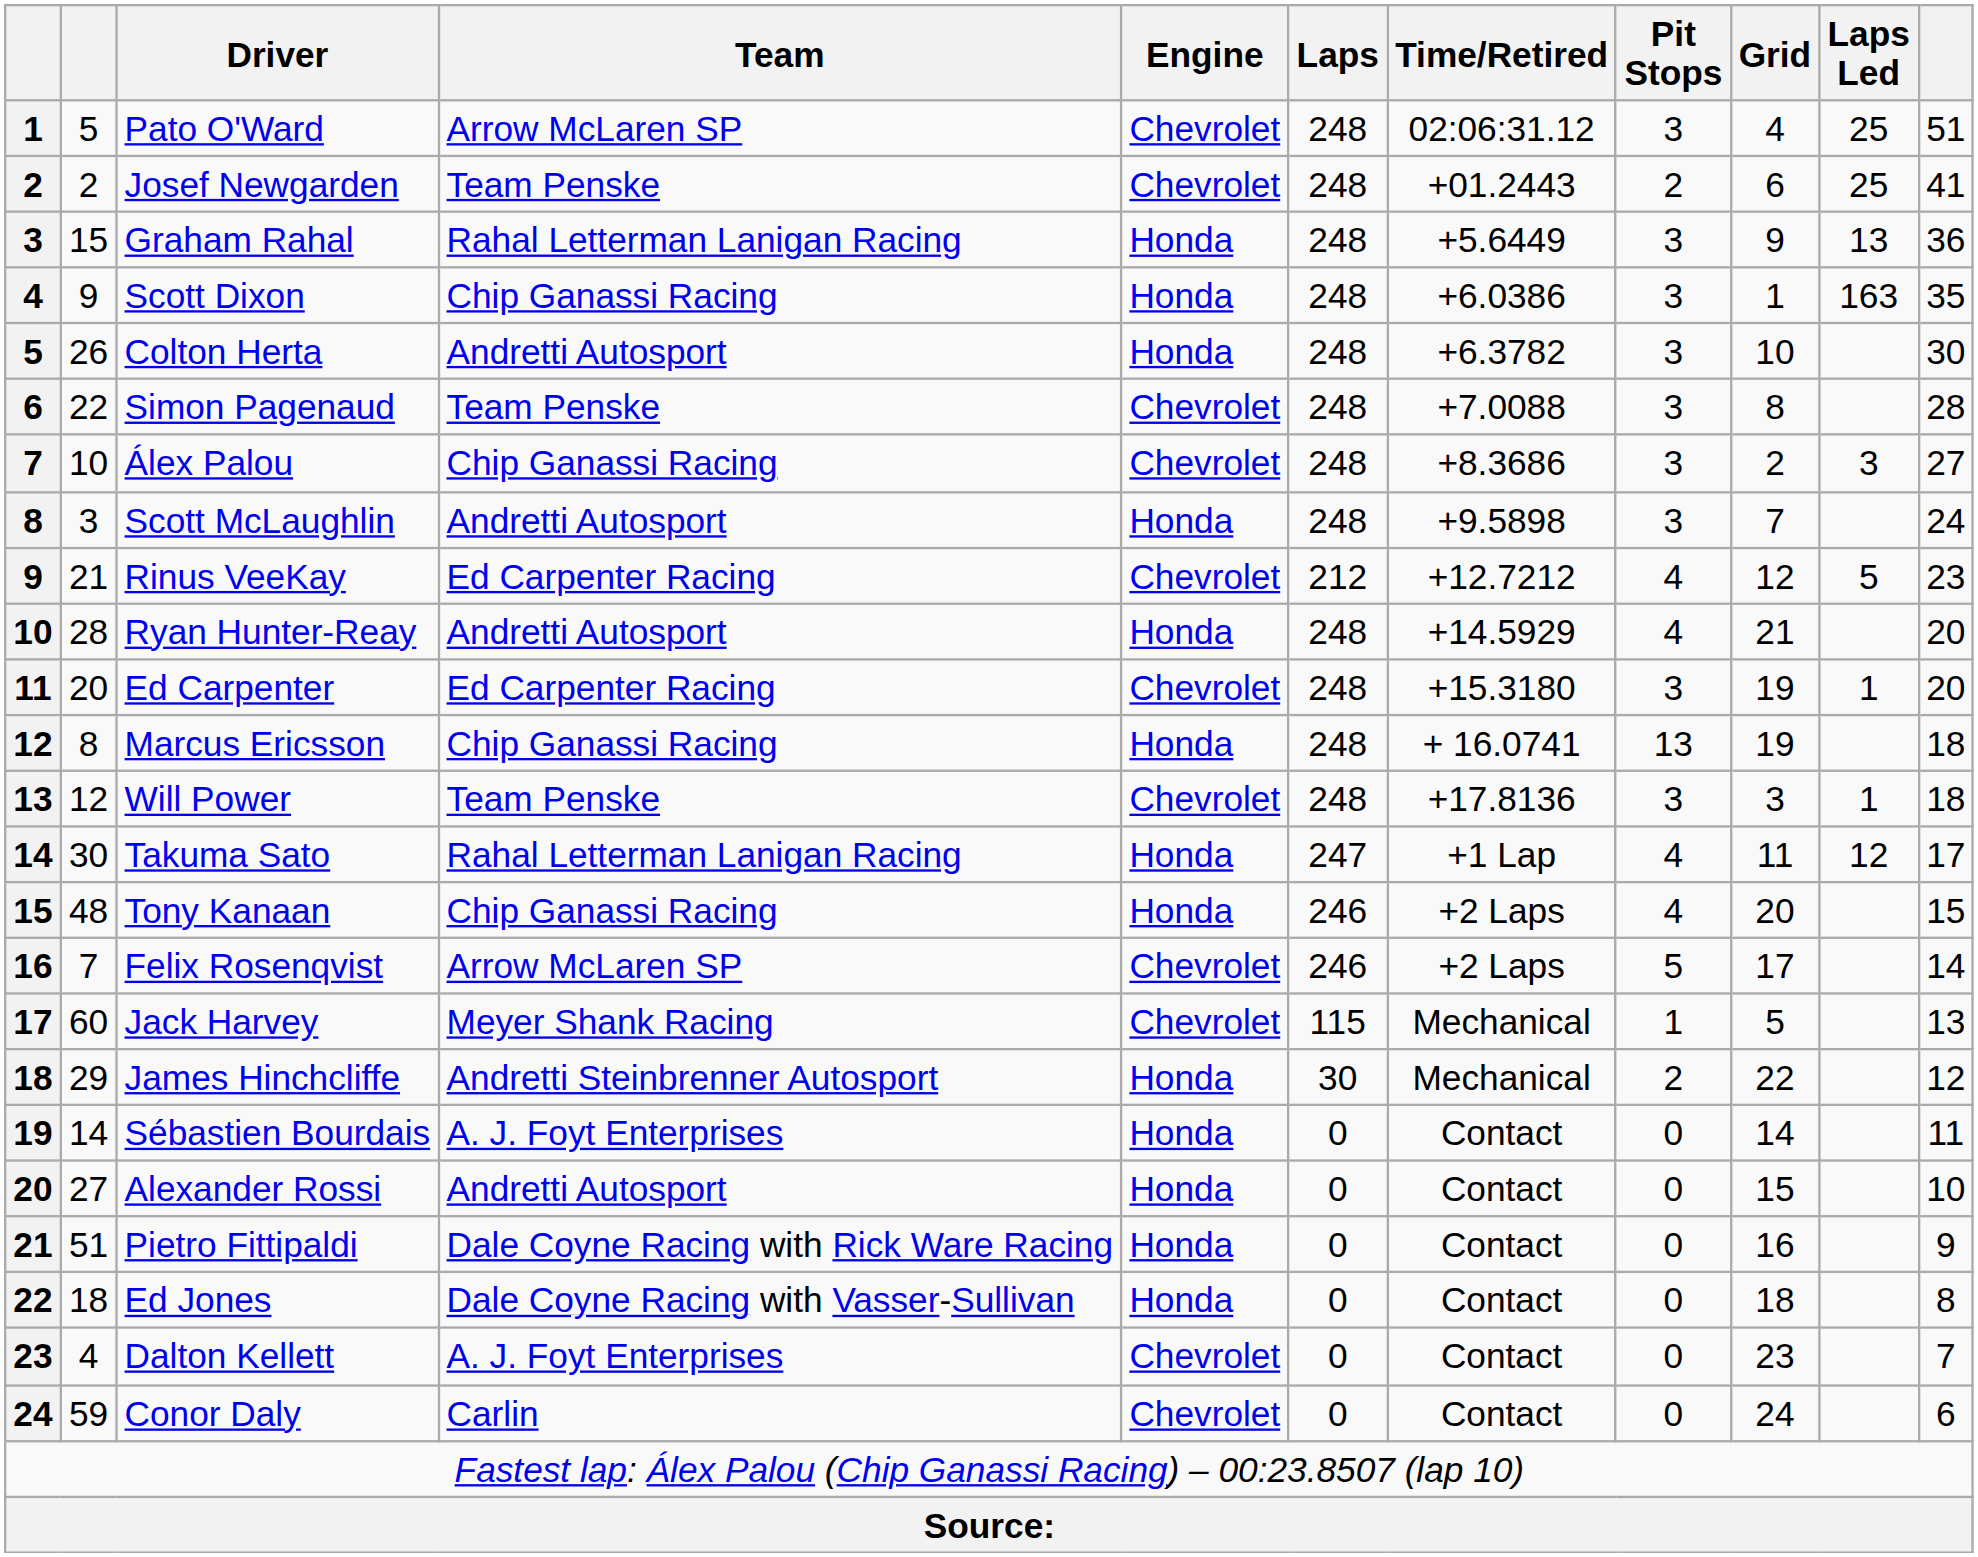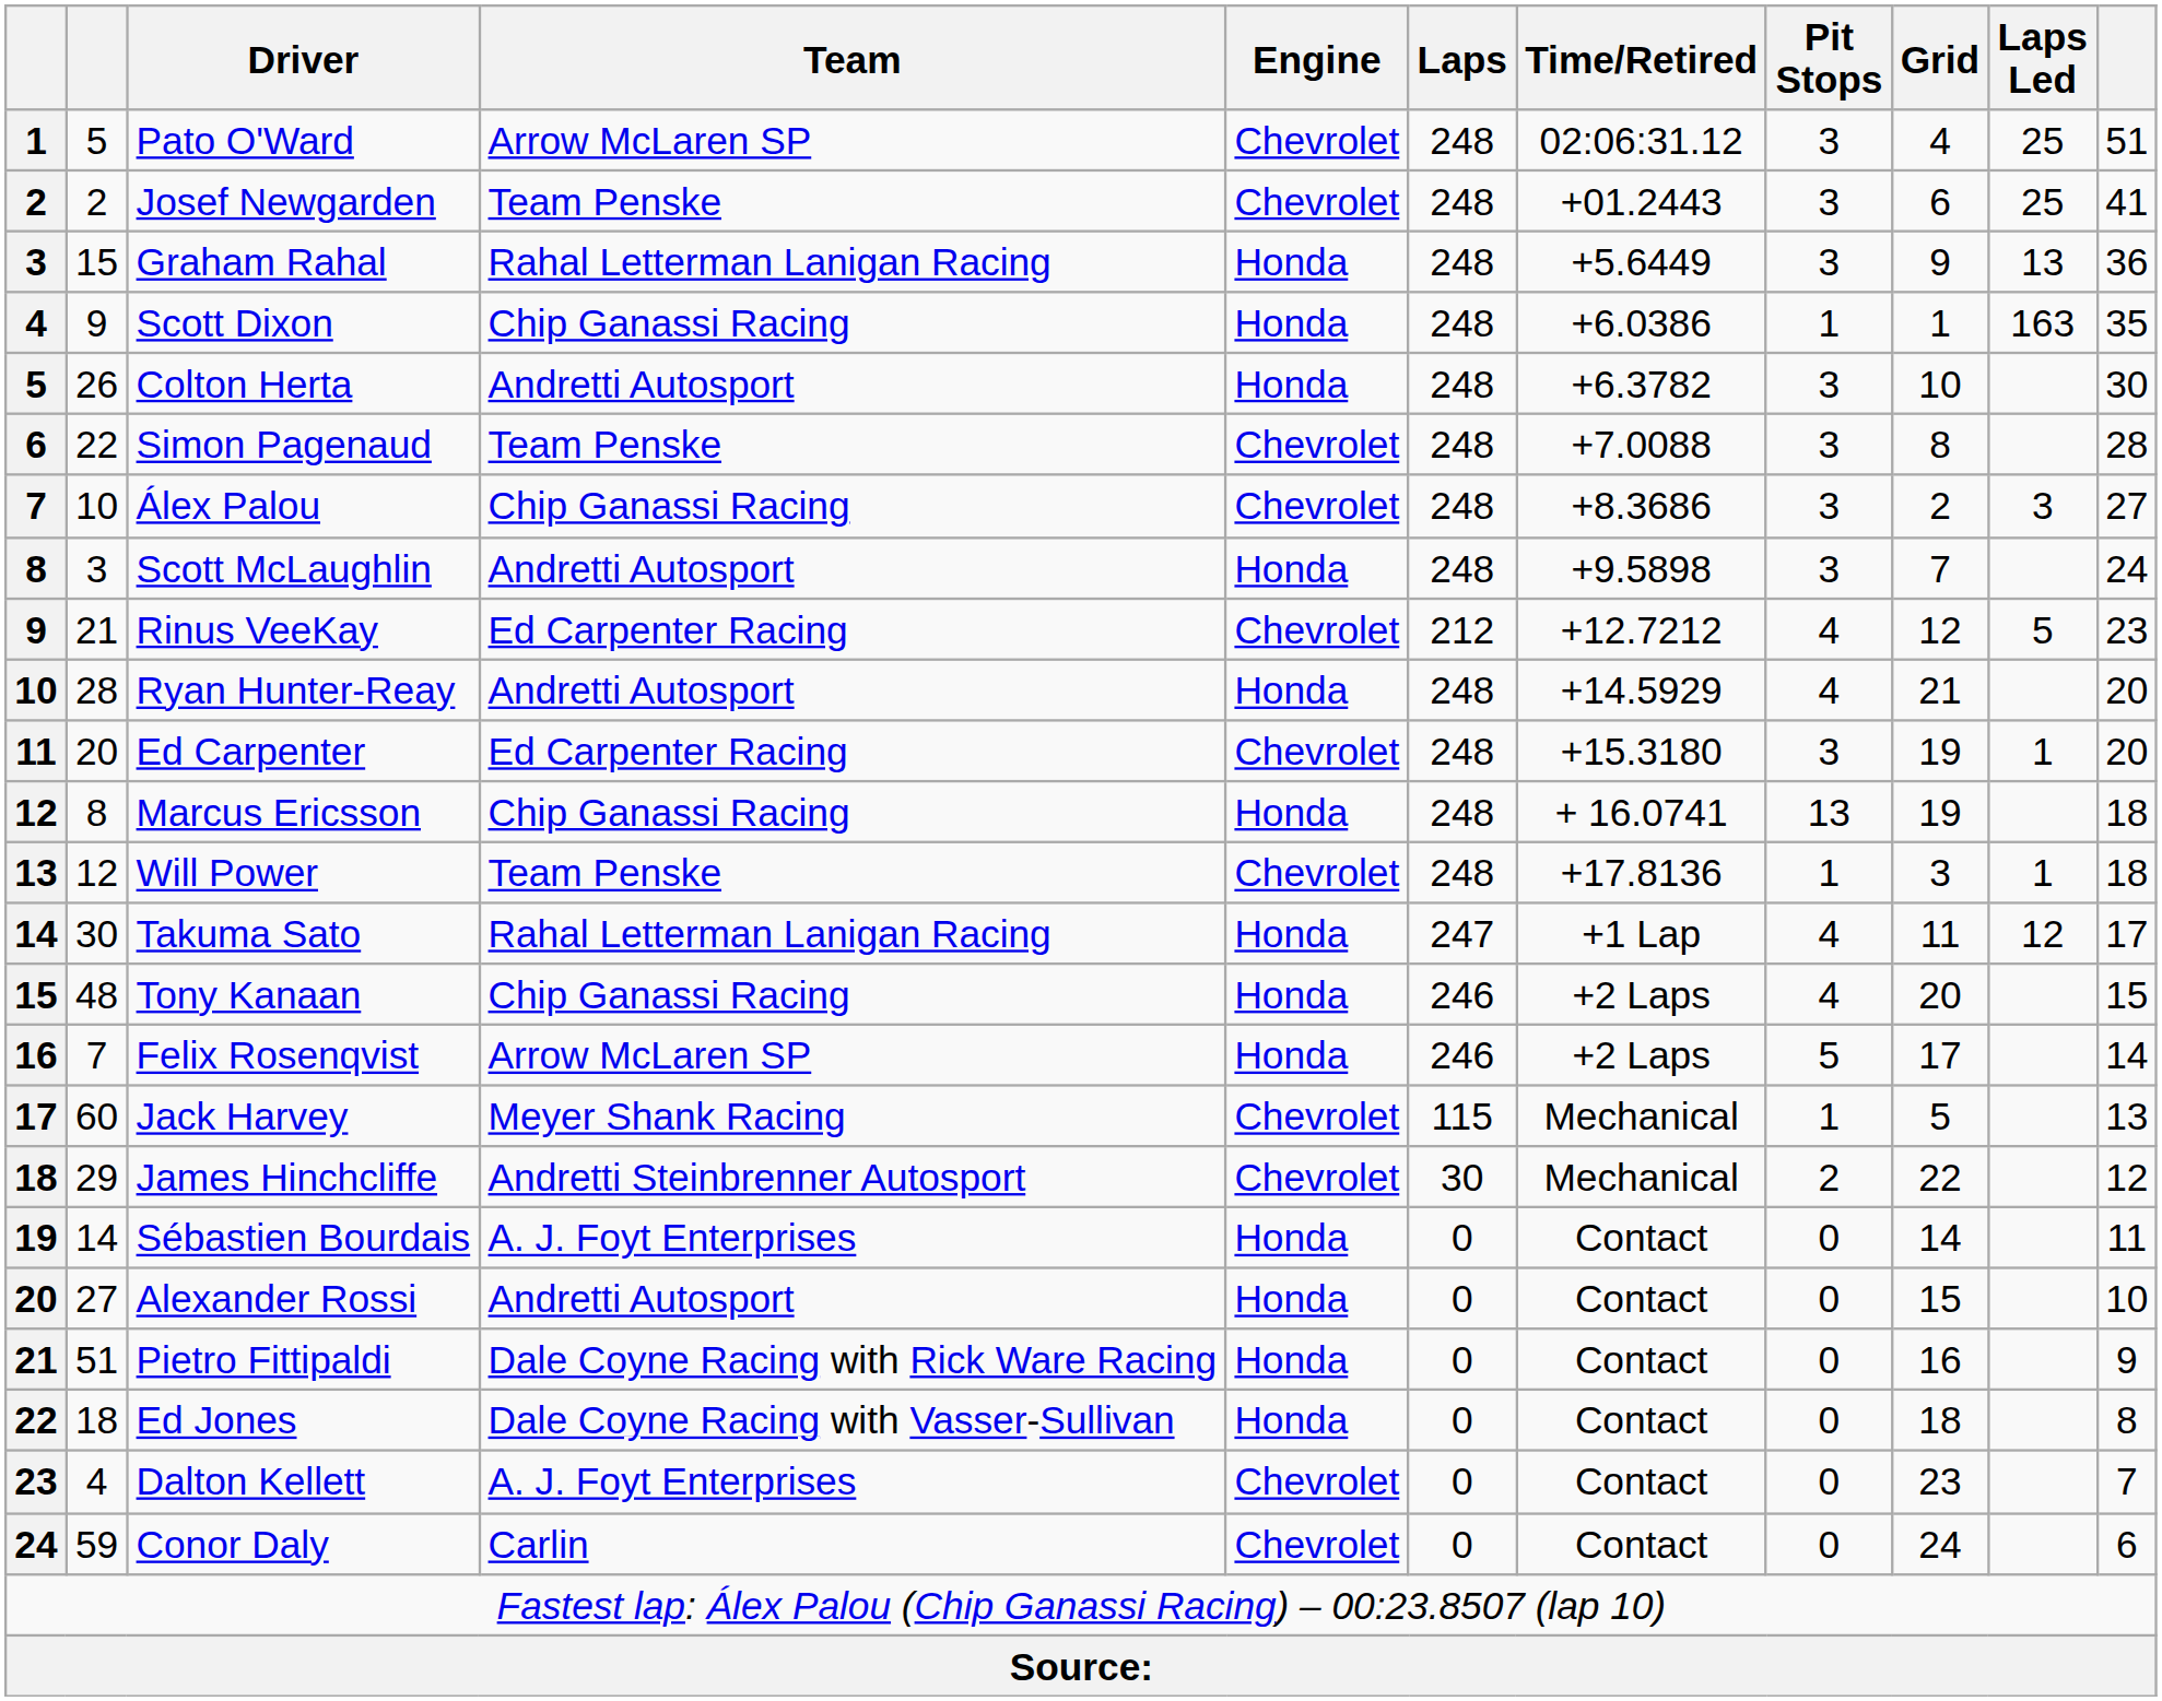 <table class="wikitable sortable" style="font-size:95%;">
 <tr>
 <th scope="col"></th>
 <th scope="col"></th>
 <th scope="col">Driver</th>
 <th scope="col">Team</th>
 <th scope="col">Engine</th>
 <th class="unsortable" scope="col">Laps</th>
 <th class="unsortable" scope="col">Time/Retired</th>
 <th scope="col">Pit<br>Stops</th>
 <th scope="col">Grid</th>
 <th scope="col">Laps<br>Led</th>
 <th scope="col"></th>
 </tr>
 <tr>
 <th>1</th>
 <td align="center">5</td>
 <td> <a href='#'>Pato O'Ward</a></td>
 <td><a href='#'>Arrow McLaren SP</a></td>
 <td><a href='#'>Chevrolet</a></td>
 <td align="center">248</td>
 <td align="center">02:06:31.12</td>
 <td align="center">3</td>
 <td align="center">4</td>
 <td align="center">25</td>
 <td align="center">51</td>
 </tr>
 <tr>
 <th>2</th>
 <td align="center">2</td>
 <td> <a href='#'>Josef Newgarden</a> <strong></strong></td>
 <td><a href='#'>Team Penske</a></td>
 <td><a href='#'>Chevrolet</a></td>
 <td align="center">248</td>
 <td align="center">+01.2443</td>
-<td align="center">2</td>
+<td align="center">3</td>
 <td align="center">6</td>
 <td align="center">25</td>
 <td align="center">41</td>
 </tr>
 <tr>
 <th>3</th>
 <td align="center">15</td>
 <td> <a href='#'>Graham Rahal</a> <strong></strong></td>
 <td><a href='#'>Rahal Letterman Lanigan Racing</a></td>
 <td><a href='#'>Honda</a></td>
 <td align="center">248</td>
 <td align="center">+5.6449</td>
 <td align="center">3</td>
 <td align="center">9</td>
 <td align="center">13</td>
 <td align="center">36</td>
 </tr>
 <tr>
 <th>4</th>
 <td align="center">9</td>
 <td> <a href='#'>Scott Dixon</a> <strong></strong></td>
 <td><a href='#'>Chip Ganassi Racing</a></td>
 <td><a href='#'>Honda</a></td>
 <td align="center">248</td>
 <td align="center">+6.0386</td>
-<td align="center">3</td>
+<td align="center">1</td>
 <td align="center">1</td>
 <td align="center">163</td>
 <td align="center">35</td>
 </tr>
 <tr>
 <th>5</th>
 <td align="center">26</td>
 <td> <a href='#'>Colton Herta</a></td>
 <td><a href='#'>Andretti Autosport</a></td>
 <td><a href='#'>Honda</a></td>
 <td align="center">248</td>
 <td align="center">+6.3782</td>
 <td align="center">3</td>
 <td align="center">10</td>
 <td align="center"></td>
 <td align="center">30</td>
 </tr>
 <tr>
 <th>6</th>
 <td align="center">22</td>
 <td> <a href='#'>Simon Pagenaud</a></td>
 <td><a href='#'>Team Penske</a></td>
 <td><a href='#'>Chevrolet</a></td>
 <td align="center">248</td>
 <td align="center">+7.0088</td>
 <td align="center">3</td>
 <td align="center">8</td>
 <td align="center"></td>
 <td align="center">28</td>
 </tr>
 <tr>
 <th>7</th>
 <td align="center">10</td>
 <td> <a href='#'>Álex Palou</a></td>
 <td><a href='#'>Chip Ganassi Racing</a></td>
 <td><a href='#'>Chevrolet</a></td>
 <td align="center">248</td>
 <td align="center">+8.3686</td>
 <td align="center">3</td>
 <td align="center">2</td>
 <td align="center">3</td>
 <td align="center">27</td>
 </tr>
 <tr>
 <th>8</th>
 <td align="center">3</td>
 <td> <a href='#'>Scott McLaughlin</a> <strong></strong></td>
 <td><a href='#'>Andretti Autosport</a></td>
 <td><a href='#'>Honda</a></td>
 <td align="center">248</td>
 <td align="center">+9.5898</td>
 <td align="center">3</td>
 <td align="center">7</td>
 <td align="center"></td>
 <td align="center">24</td>
 </tr>
 <tr>
 <th>9</th>
 <td align="center">21</td>
 <td> <a href='#'>Rinus VeeKay</a></td>
 <td><a href='#'>Ed Carpenter Racing</a></td>
 <td><a href='#'>Chevrolet</a></td>
 <td align="center">212</td>
 <td align="center">+12.7212</td>
 <td align="center">4</td>
 <td align="center">12</td>
 <td align="center">5</td>
 <td align="center">23</td>
 </tr>
 <tr>
 <th>10</th>
 <td align="center">28</td>
 <td> <a href='#'>Ryan Hunter-Reay</a></td>
 <td><a href='#'>Andretti Autosport</a></td>
 <td><a href='#'>Honda</a></td>
 <td align="center">248</td>
 <td align="center">+14.5929</td>
 <td align="center">4</td>
 <td align="center">21</td>
 <td align="center"></td>
 <td align="center">20</td>
 </tr>
 <tr>
 <th>11</th>
 <td align="center">20</td>
 <td> <a href='#'>Ed Carpenter</a> <strong></strong></td>
 <td><a href='#'>Ed Carpenter Racing</a></td>
 <td><a href='#'>Chevrolet</a></td>
 <td align="center">248</td>
 <td align="center">+15.3180</td>
 <td align="center">3</td>
 <td align="center">19</td>
 <td align="center">1</td>
 <td align="center">20</td>
 </tr>
 <tr>
 <th>12</th>
 <td align="center">8</td>
 <td> <a href='#'>Marcus Ericsson</a></td>
 <td><a href='#'>Chip Ganassi Racing</a></td>
 <td><a href='#'>Honda</a></td>
 <td align="center">248</td>
 <td align="center">+ 16.0741</td>
 <td align="center">13</td>
 <td align="center">19</td>
 <td align="center"></td>
 <td align="center">18</td>
 </tr>
 <tr>
 <th>13</th>
 <td align="center">12</td>
 <td> <a href='#'>Will Power</a></td>
 <td><a href='#'>Team Penske</a></td>
 <td><a href='#'>Chevrolet</a></td>
 <td align="center">248</td>
 <td align="center">+17.8136</td>
-<td align="center">3</td>
+<td align="center">1</td>
 <td align="center">3</td>
 <td align="center">1</td>
 <td align="center">18</td>
 </tr>
 <tr>
 <th>14</th>
 <td align="center">30</td>
 <td> <a href='#'>Takuma Sato</a></td>
 <td><a href='#'>Rahal Letterman Lanigan Racing</a></td>
 <td><a href='#'>Honda</a></td>
 <td align="center">247</td>
 <td align="center">+1 Lap</td>
 <td align="center">4</td>
 <td align="center">11</td>
 <td align="center">12</td>
 <td align="center">17</td>
 </tr>
 <tr>
 <th>15</th>
 <td align="center">48</td>
 <td> <a href='#'>Tony Kanaan</a> <strong></strong></td>
 <td><a href='#'>Chip Ganassi Racing</a></td>
 <td><a href='#'>Honda</a></td>
 <td align="center">246</td>
 <td align="center">+2 Laps</td>
 <td align="center">4</td>
 <td align="center">20</td>
 <td align="center"></td>
 <td align="center">15</td>
 </tr>
 <tr>
 <th>16</th>
 <td align="center">7</td>
 <td> <a href='#'>Felix Rosenqvist</a></td>
 <td><a href='#'>Arrow McLaren SP</a></td>
-<td><a href='#'>Chevrolet</a></td>
+<td><a href='#'>Honda</a></td>
 <td align="center">246</td>
 <td align="center">+2 Laps</td>
 <td align="center">5</td>
 <td align="center">17</td>
 <td align="center"></td>
 <td align="center">14</td>
 </tr>
 <tr>
 <th>17</th>
 <td align="center">60</td>
 <td> <a href='#'>Jack Harvey</a></td>
 <td><a href='#'>Meyer Shank Racing</a></td>
 <td><a href='#'>Chevrolet</a></td>
 <td align="center">115</td>
 <td align="center">Mechanical</td>
 <td align="center">1</td>
 <td align="center">5</td>
 <td align="center"></td>
 <td align="center">13</td>
 </tr>
 <tr>
 <th>18</th>
 <td align="center">29</td>
 <td> <a href='#'>James Hinchcliffe</a></td>
 <td><a href='#'>Andretti Steinbrenner Autosport</a></td>
-<td><a href='#'>Honda</a></td>
+<td><a href='#'>Chevrolet</a></td>
 <td align="center">30</td>
 <td align="center">Mechanical</td>
 <td align="center">2</td>
 <td align="center">22</td>
 <td align="center"></td>
 <td align="center">12</td>
 </tr>
 <tr>
 <th>19</th>
 <td align="center">14</td>
 <td> <a href='#'>Sébastien Bourdais</a></td>
 <td><a href='#'>A. J. Foyt Enterprises</a></td>
 <td><a href='#'>Honda</a></td>
 <td align="center">0</td>
 <td align="center">Contact</td>
 <td align="center">0</td>
 <td align="center">14</td>
 <td align="center"></td>
 <td align="center">11</td>
 </tr>
 <tr>
 <th>20</th>
 <td align="center">27</td>
 <td> <a href='#'>Alexander Rossi</a></td>
 <td><a href='#'>Andretti Autosport</a></td>
 <td><a href='#'>Honda</a></td>
 <td align="center">0</td>
 <td align="center">Contact</td>
 <td align="center">0</td>
 <td align="center">15</td>
 <td align="center"></td>
 <td align="center">10</td>
 </tr>
 <tr>
 <th>21</th>
 <td align="center">51</td>
 <td> <a href='#'>Pietro Fittipaldi</a></td>
 <td><a href='#'>Dale Coyne Racing</a> with <a href='#'>Rick Ware Racing</a></td>
 <td><a href='#'>Honda</a></td>
 <td align="center">0</td>
 <td align="center">Contact</td>
 <td align="center">0</td>
 <td align="center">16</td>
 <td align="center"></td>
 <td align="center">9</td>
 </tr>
 <tr>
 <th>22</th>
 <td align="center">18</td>
 <td> <a href='#'>Ed Jones</a></td>
 <td><a href='#'>Dale Coyne Racing</a> with <a href='#'>Vasser</a>-<a href='#'>Sullivan</a></td>
 <td><a href='#'>Honda</a></td>
 <td align="center">0</td>
 <td align="center">Contact</td>
 <td align="center">0</td>
 <td align="center">18</td>
 <td align="center"></td>
 <td align="center">8</td>
 </tr>
 <tr>
 <th>23</th>
 <td align="center">4</td>
 <td> <a href='#'>Dalton Kellett</a></td>
 <td><a href='#'>A. J. Foyt Enterprises</a></td>
 <td><a href='#'>Chevrolet</a></td>
 <td align="center">0</td>
 <td align="center">Contact</td>
 <td align="center">0</td>
 <td align="center">23</td>
 <td align="center"></td>
 <td align="center">7</td>
 </tr>
 <tr>
 <th>24</th>
 <td align="center">59</td>
 <td> <a href='#'>Conor Daly</a></td>
 <td><a href='#'>Carlin</a></td>
 <td><a href='#'>Chevrolet</a></td>
 <td align="center">0</td>
 <td align="center">Contact</td>
 <td align="center">0</td>
 <td align="center">24</td>
 <td align="center"></td>
 <td align="center">6</td>
 </tr>
 <tr class="sortbottom">
 <td colspan="11" style="text-align:center"><em><a href='#'>Fastest lap</a>:  <a href='#'>Álex Palou</a> (<a href='#'>Chip Ganassi Racing</a>) – 00:23.8507 (lap 10)</em></td>
 </tr>
 <tr class="sortbottom">
 <th colspan="11">Source:</th>
 </tr>
 </table>
